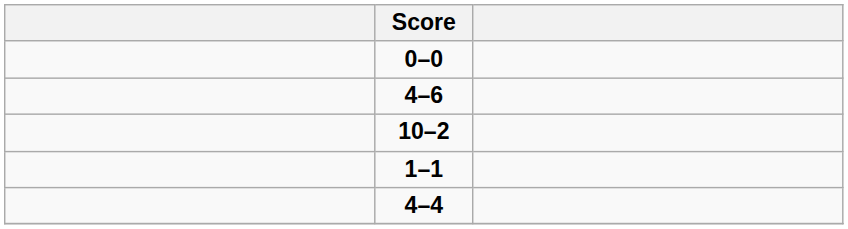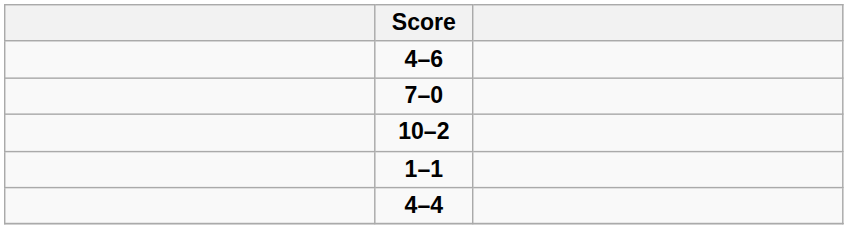 <table class="wikitable" style="text-align: center; font-size:100% ">
 <tr>
 <th align="right" width="250"></th>
 <th width="60">Score</th>
 <th align="left" width="250"></th>
 </tr>
 <tr>
 <td align=left></td>
-<td align=center><strong>0–0</strong></td>
-<td align=left></td>
+<td align=center><strong>4–6</strong></td>
+<td align=left><strong></strong></td>
 </tr>
 <tr>
+<td align=left><strong></strong></td>
+<td align=center><strong>7–0</strong></td>
 <td align=left></td>
-<td align=center><strong>4–6</strong></td>
-<td align=left><strong></strong></td>
 </tr>
 <tr>
 <td align=left><strong></strong></td>
 <td align=center><strong>10–2</strong></td>
 <td align=left></td>
 </tr>
 <tr>
 <td align=left></td>
 <td align=center><strong>1–1</strong></td>
 <td align=left></td>
 </tr>
 <tr>
 <td align=left></td>
 <td align=center><strong>4–4</strong></td>
 <td align=left></td>
 </tr>
 <tr>
 </tr>
 </table>
